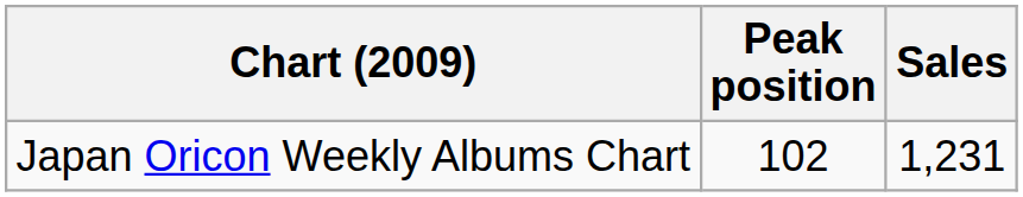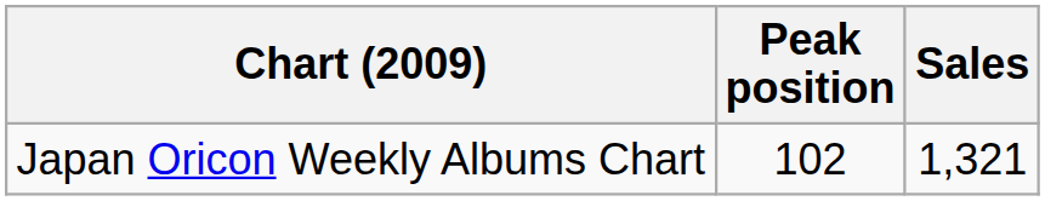 <table class="wikitable sortable">
 <tr>
 <th>Chart (2009)</th>
 <th>Peak<br>position</th>
 <th>Sales</th>
 </tr>
 <tr>
 <td>Japan <a href='#'>Oricon</a> Weekly Albums Chart</td>
 <td align="center">102</td>
-<td align="center">1,231</td>
+<td align="center">1,321</td>
 </tr>
 </table>
